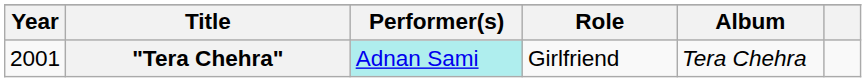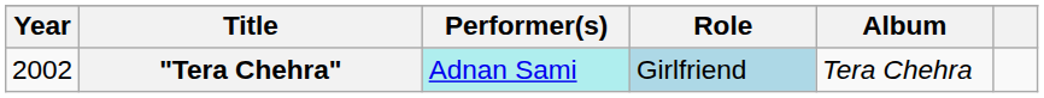 <table class="wikitable plainrowheaders unsortable" style="text-align: margin;">
 <tr>
 </tr>
 <tr>
 <th scope="col" style="width: 2em;">Year</th>
 <th scope="col" style="width: 18em;">Title</th>
 <th scope="col" style="width: 8em;">Performer(s)</th>
 <th scope="col" style="width: 8em;">Role</th>
 <th scope="col" style="width: 8em;">Album</th>
 <th scope="col" style="width: 2em;"></th>
 </tr>
 <tr>
-<td>2001</td>
+<td>2002</td>
 <th scope="row">"Tera Chehra"</th>
 <td style="background: paleturquoise;"><a href='#'>Adnan Sami</a></td>
-<td>Girlfriend</td>
+<td style="background: lightblue;">Girlfriend</td>
 <td><em>Tera Chehra</em></td>
 <td><br></td>
 </tr>
 </table>
